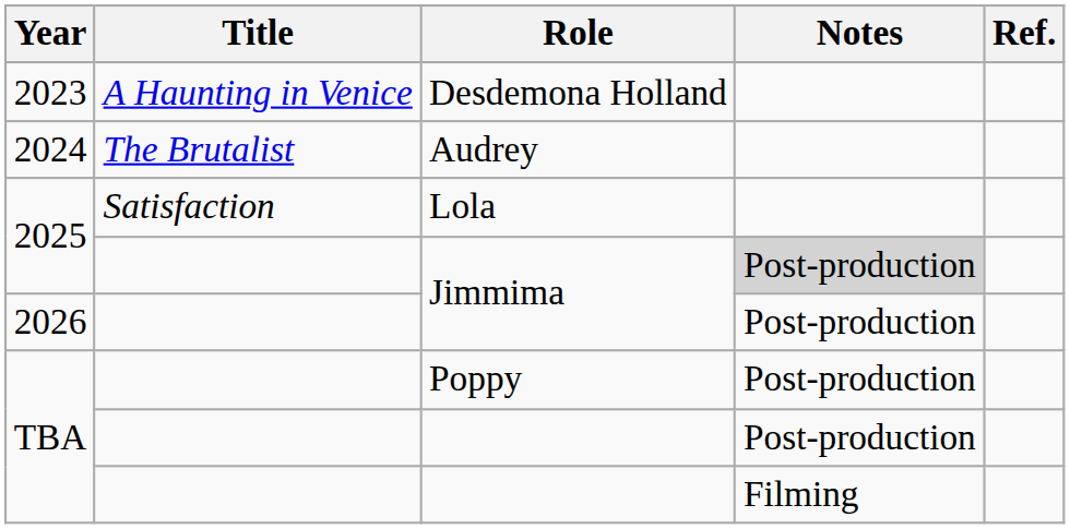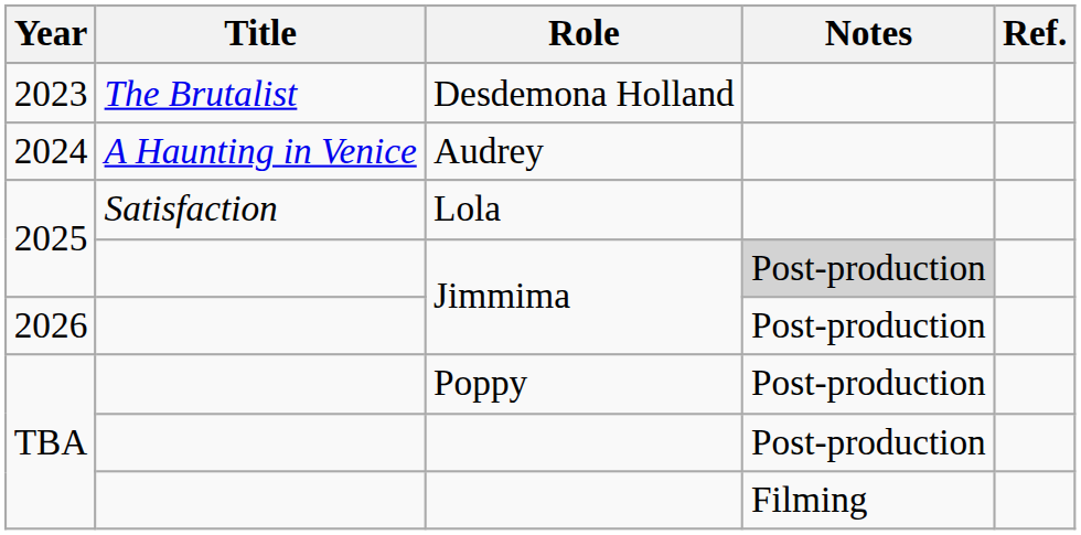 <table class="wikitable sortable">
 <tr>
 <th>Year</th>
 <th>Title</th>
 <th>Role</th>
 <th class="unsortable">Notes</th>
 <th>Ref.</th>
 </tr>
 <tr>
 <td>2023</td>
-<td><em><a href='#'>A Haunting in Venice</a></em></td>
+<td><em><a href='#'>The Brutalist</a></em></td>
 <td>Desdemona Holland</td>
 <td></td>
 <td></td>
 </tr>
 <tr>
 <td>2024</td>
-<td><em><a href='#'>The Brutalist</a></em></td>
+<td><em><a href='#'>A Haunting in Venice</a></em></td>
 <td>Audrey</td>
 <td></td>
 <td></td>
 </tr>
 <tr>
 <td rowspan="2">2025</td>
 <td><em>Satisfaction</em></td>
 <td>Lola</td>
 <td></td>
 <td></td>
 </tr>
 <tr>
 <td></td>
 <td rowspan="2">Jimmima</td>
 <td style="background: lightgrey;">Post-production</td>
 <td></td>
 </tr>
 <tr>
 <td>2026</td>
 <td></td>
 <td>Post-production</td>
 <td></td>
 </tr>
 <tr>
 <td rowspan="3">TBA</td>
 <td></td>
 <td>Poppy</td>
 <td>Post-production</td>
 <td></td>
 </tr>
 <tr>
 <td></td>
 <td></td>
 <td>Post-production</td>
 <td></td>
 </tr>
 <tr>
 <td></td>
 <td></td>
 <td>Filming</td>
 <td></td>
 </tr>
 </table>
